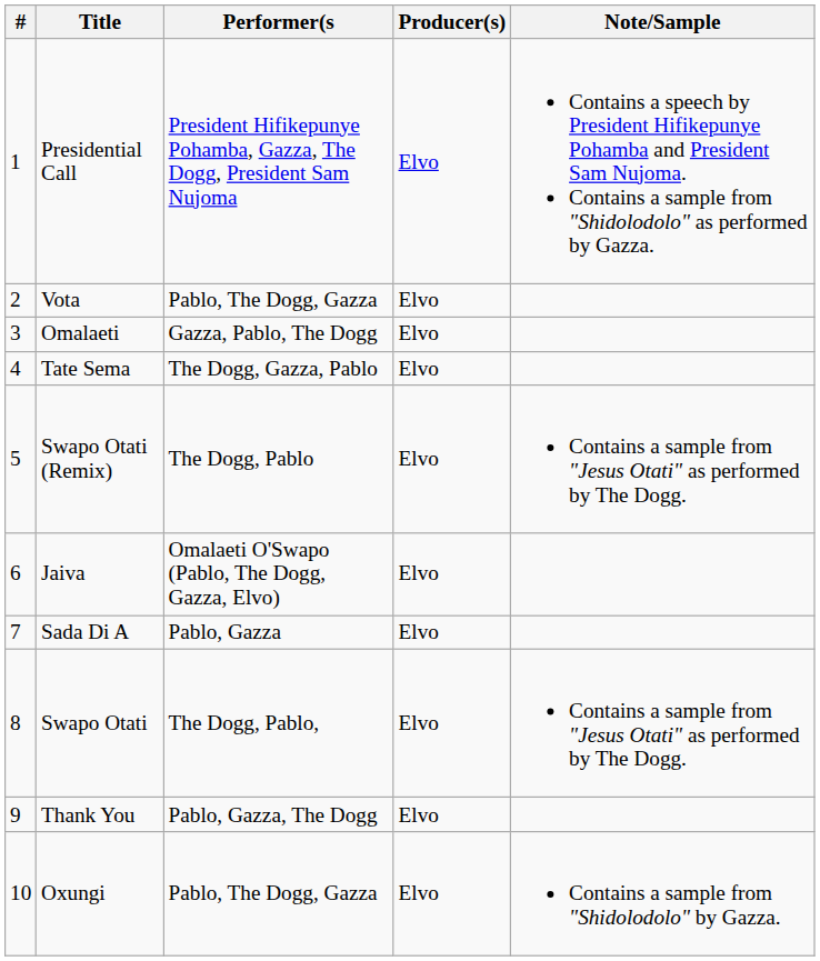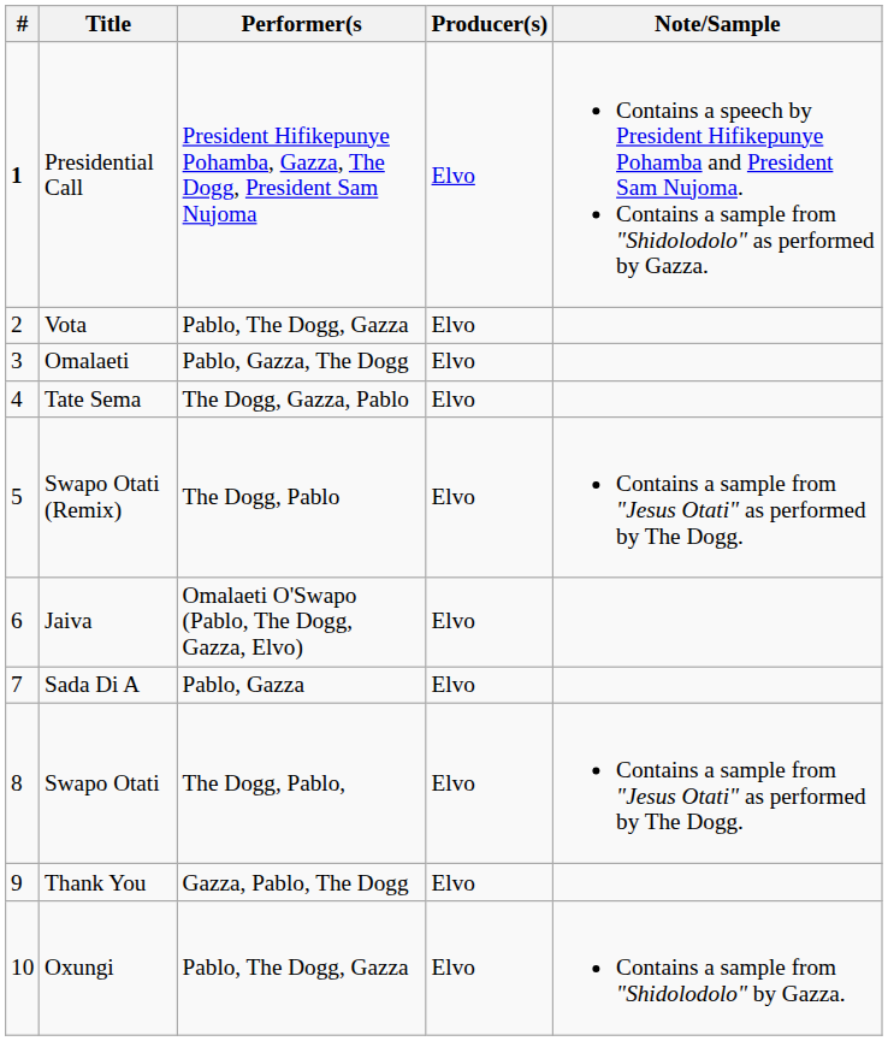 <table class="wikitable">
 <tr>
 <th>#</th>
 <th>Title</th>
 <th>Performer(s</th>
 <th>Producer(s)</th>
 <th>Note/Sample</th>
 </tr>
 <tr>
-<td>1</td>
+<td><strong>1</strong></td>
 <td>Presidential Call</td>
 <td><a href='#'>President Hifikepunye Pohamba</a>, <a href='#'>Gazza</a>, <a href='#'>The Dogg</a>, <a href='#'>President Sam Nujoma</a></td>
 <td><a href='#'>Elvo</a></td>
 <td><br><ul><li>Contains a speech by <a href='#'>President Hifikepunye Pohamba</a> and <a href='#'>President Sam Nujoma</a>.</li><li>Contains a sample from <em>"Shidolodolo"</em> as performed by Gazza.</li></ul></td>
 </tr>
 <tr>
 <td>2</td>
 <td>Vota</td>
 <td>Pablo, The Dogg, Gazza</td>
 <td>Elvo</td>
 <td></td>
 </tr>
 <tr>
 <td>3</td>
 <td>Omalaeti</td>
-<td>Gazza, Pablo, The Dogg</td>
+<td>Pablo, Gazza, The Dogg</td>
 <td>Elvo</td>
 <td></td>
 </tr>
 <tr>
 <td>4</td>
 <td>Tate Sema</td>
 <td>The Dogg, Gazza, Pablo</td>
 <td>Elvo</td>
 <td></td>
 </tr>
 <tr>
 <td>5</td>
 <td>Swapo Otati (Remix)</td>
 <td>The Dogg, Pablo</td>
 <td>Elvo</td>
 <td><br><ul><li>Contains a sample from <em>"Jesus Otati"</em> as performed by The Dogg.</li></ul></td>
 </tr>
 <tr>
 <td>6</td>
 <td>Jaiva</td>
 <td>Omalaeti O'Swapo (Pablo, The Dogg, Gazza, Elvo)</td>
 <td>Elvo</td>
 <td></td>
 </tr>
 <tr>
 <td>7</td>
 <td>Sada Di A</td>
 <td>Pablo, Gazza</td>
 <td>Elvo</td>
 <td></td>
 </tr>
 <tr>
 <td>8</td>
 <td>Swapo Otati</td>
 <td>The Dogg, Pablo,</td>
 <td>Elvo</td>
 <td><br><ul><li>Contains a sample from <em>"Jesus Otati"</em> as performed by The Dogg.</li></ul></td>
 </tr>
 <tr>
 <td>9</td>
 <td>Thank You</td>
-<td>Pablo, Gazza, The Dogg</td>
+<td>Gazza, Pablo, The Dogg</td>
 <td>Elvo</td>
 <td></td>
 </tr>
 <tr>
 <td>10</td>
 <td>Oxungi</td>
 <td>Pablo, The Dogg, Gazza</td>
 <td>Elvo</td>
 <td><br><ul><li>Contains a sample from <em>"Shidolodolo"</em> by Gazza.</li></ul></td>
 </tr>
 </table>
